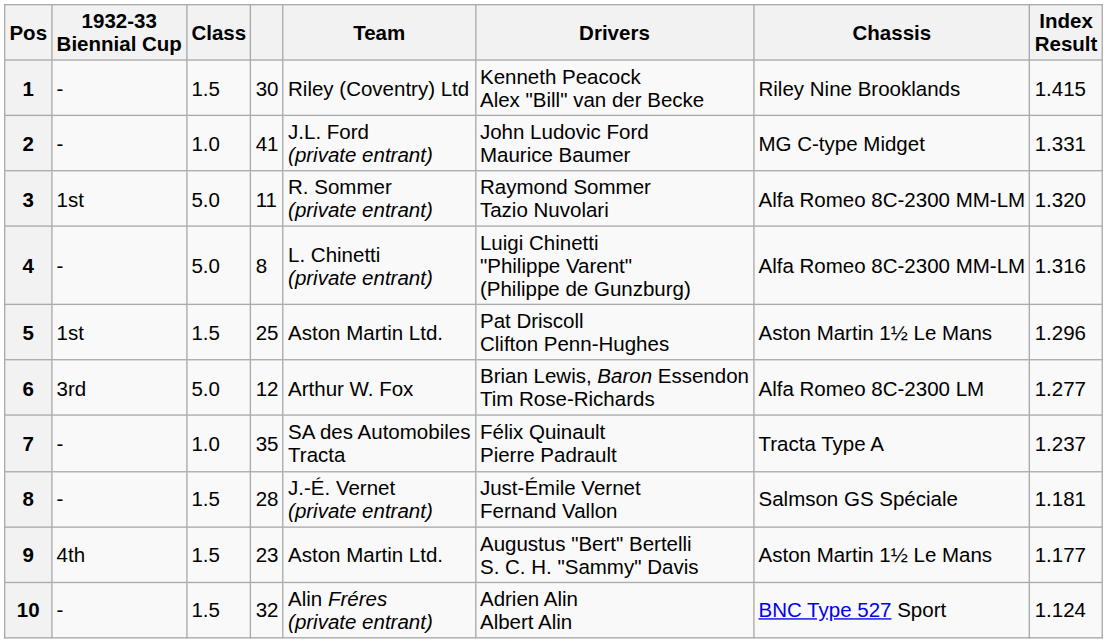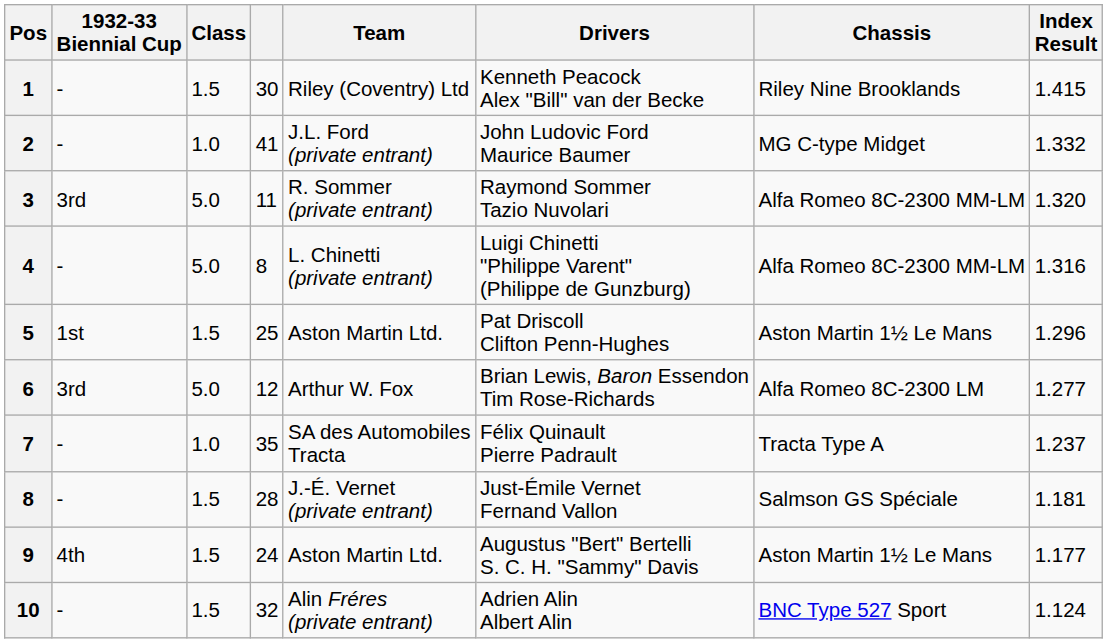 <table class="wikitable" style="font-size: 95%;">
 <tr>
 <th>Pos</th>
 <th>1932-33<br>Biennial Cup</th>
 <th>Class</th>
 <th></th>
 <th>Team</th>
 <th>Drivers</th>
 <th>Chassis</th>
 <th>Index<br>Result</th>
 </tr>
 <tr>
 <th>1</th>
 <td>-</td>
 <td>1.5</td>
 <td>30</td>
 <td> Riley (Coventry) Ltd</td>
 <td> Kenneth Peacock<br> Alex "Bill" van der Becke</td>
 <td>Riley Nine Brooklands</td>
 <td>1.415</td>
 </tr>
 <tr>
 <th>2</th>
 <td>-</td>
 <td>1.0</td>
 <td>41</td>
 <td> J.L. Ford<br><em>(private entrant)</em></td>
 <td> John Ludovic Ford<br> Maurice Baumer</td>
 <td>MG C-type Midget</td>
-<td>1.331</td>
+<td>1.332</td>
 </tr>
 <tr>
 <th>3</th>
-<td>1st</td>
+<td>3rd</td>
 <td>5.0</td>
 <td>11</td>
 <td> R. Sommer<br><em>(private entrant)</em></td>
 <td> Raymond Sommer<br> Tazio Nuvolari</td>
 <td>Alfa Romeo 8C-2300 MM-LM</td>
 <td>1.320</td>
 </tr>
 <tr>
 <th>4</th>
 <td>-</td>
 <td>5.0</td>
 <td>8</td>
 <td> L. Chinetti<br><em>(private entrant)</em></td>
 <td> Luigi Chinetti<br> "Philippe Varent"<br>(Philippe de Gunzburg)</td>
 <td>Alfa Romeo 8C-2300 MM-LM</td>
 <td>1.316</td>
 </tr>
 <tr>
 <th>5</th>
 <td>1st</td>
 <td>1.5</td>
 <td>25</td>
 <td> Aston Martin Ltd.</td>
 <td> Pat Driscoll<br> Clifton Penn-Hughes</td>
 <td>Aston Martin 1½ Le Mans</td>
 <td>1.296</td>
 </tr>
 <tr>
 <th>6</th>
 <td>3rd</td>
 <td>5.0</td>
 <td>12</td>
 <td> Arthur W. Fox</td>
 <td> Brian Lewis, <em>Baron</em> Essendon<br> Tim Rose-Richards</td>
 <td>Alfa Romeo 8C-2300 LM</td>
 <td>1.277</td>
 </tr>
 <tr>
 <th>7</th>
 <td>-</td>
 <td>1.0</td>
 <td>35</td>
 <td> SA des Automobiles<br>Tracta</td>
 <td> Félix Quinault<br> Pierre Padrault</td>
 <td>Tracta Type A</td>
 <td>1.237</td>
 </tr>
 <tr>
 <th>8</th>
 <td>-</td>
 <td>1.5</td>
 <td>28</td>
 <td> J.-É. Vernet<br><em>(private entrant)</em></td>
 <td> Just-Émile Vernet<br> Fernand Vallon</td>
 <td>Salmson GS Spéciale</td>
 <td>1.181</td>
 </tr>
 <tr>
 <th>9</th>
 <td>4th</td>
 <td>1.5</td>
-<td>23</td>
+<td>24</td>
 <td> Aston Martin Ltd.</td>
 <td> Augustus "Bert" Bertelli<br> S. C. H. "Sammy" Davis</td>
 <td>Aston Martin 1½ Le Mans</td>
 <td>1.177</td>
 </tr>
 <tr>
 <th>10</th>
 <td>-</td>
 <td>1.5</td>
 <td>32</td>
 <td> Alin <em>Fréres</em><br><em>(private entrant)</em></td>
 <td> Adrien Alin<br> Albert Alin</td>
 <td><a href='#'>BNC Type 527</a> Sport</td>
 <td>1.124</td>
 </tr>
 </table>
